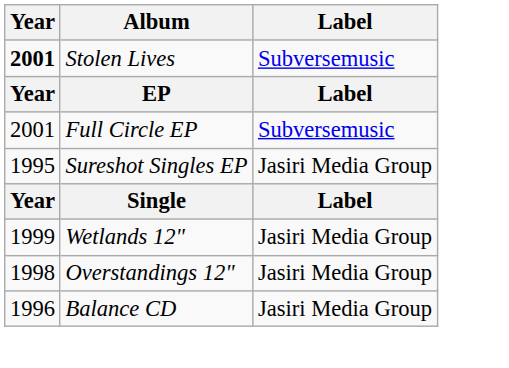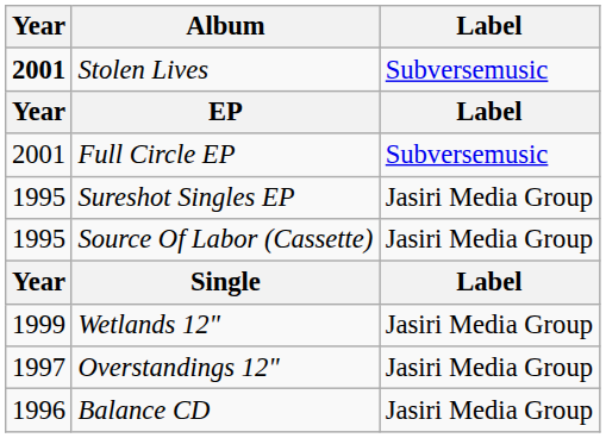 <table class="wikitable">
 <tr>
 <th>Year</th>
 <th>Album</th>
 <th>Label</th>
 </tr>
 <tr>
 <td><strong>2001</strong></td>
 <td><em>Stolen Lives</em></td>
 <td><a href='#'>Subversemusic</a></td>
 </tr>
 <tr>
 <th>Year</th>
 <th>EP</th>
 <th>Label</th>
 </tr>
 <tr>
 <td>2001</td>
 <td><em>Full Circle EP</em></td>
 <td><a href='#'>Subversemusic</a></td>
 </tr>
 <tr>
 <td>1995</td>
 <td><em>Sureshot Singles EP</em></td>
 <td>Jasiri Media Group</td>
 </tr>
 <tr>
+<td>1995</td>
+<td><em>Source Of Labor (Cassette)</em></td>
+<td>Jasiri Media Group</td>
+</tr>
+<tr>
 <th>Year</th>
 <th>Single</th>
 <th>Label</th>
 </tr>
 <tr>
 <td>1999</td>
 <td><em>Wetlands 12"</em></td>
 <td>Jasiri Media Group</td>
 </tr>
 <tr>
-<td>1998</td>
+<td>1997</td>
 <td><em>Overstandings 12"</em></td>
 <td>Jasiri Media Group</td>
 </tr>
 <tr>
 <td>1996</td>
 <td><em>Balance CD</em></td>
 <td>Jasiri Media Group</td>
 </tr>
 </table>
